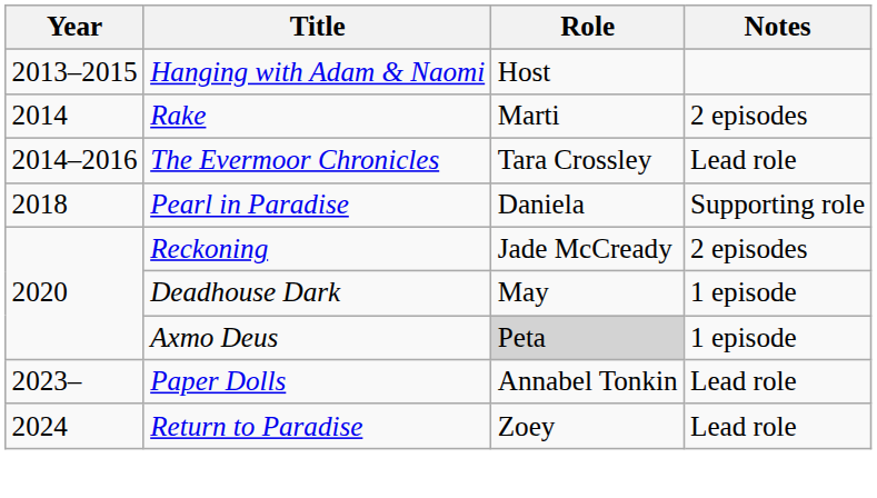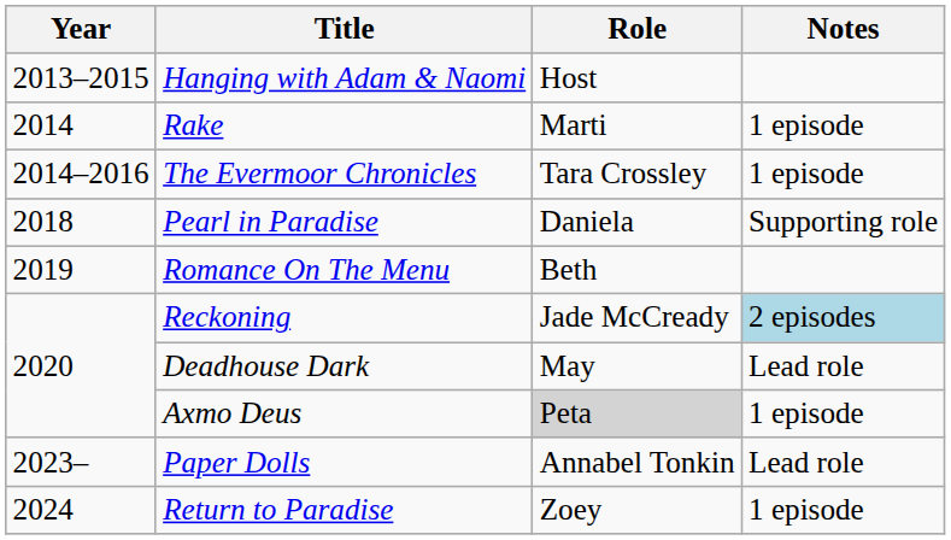 <table class="wikitable sortable">
 <tr>
 <th>Year</th>
 <th>Title</th>
 <th>Role</th>
 <th class="unsortable">Notes</th>
 </tr>
 <tr>
 <td>2013–2015</td>
 <td><em><a href='#'>Hanging with Adam & Naomi</a></em></td>
 <td>Host</td>
 <td></td>
 </tr>
 <tr>
 <td>2014</td>
 <td><em><a href='#'>Rake</a></em></td>
 <td>Marti</td>
-<td>2 episodes</td>
+<td>1 episode</td>
 </tr>
 <tr>
 <td>2014–2016</td>
 <td><em><a href='#'>The Evermoor Chronicles</a></em></td>
 <td>Tara Crossley</td>
-<td>Lead role</td>
+<td>1 episode</td>
 </tr>
 <tr>
 <td>2018</td>
 <td><em><a href='#'>Pearl in Paradise</a></em></td>
 <td>Daniela</td>
 <td>Supporting role</td>
 </tr>
 <tr>
+<td>2019</td>
+<td><em><a href='#'>Romance On The Menu</a></em></td>
+<td>Beth</td>
+<td></td>
+</tr>
+<tr>
 <td scope=row rowspan=3>2020</td>
 <td><em><a href='#'>Reckoning</a></em></td>
 <td>Jade McCready</td>
-<td>2 episodes</td>
+<td style="background: lightblue;">2 episodes</td>
 </tr>
 <tr>
 <td><em>Deadhouse Dark</em></td>
 <td>May</td>
-<td>1 episode</td>
+<td>Lead role</td>
 </tr>
 <tr>
 <td><em>Axmo Deus</em></td>
 <td style="background: lightgrey;">Peta</td>
 <td>1 episode</td>
 </tr>
 <tr>
 <td>2023–</td>
 <td><em><a href='#'>Paper Dolls</a></em></td>
 <td>Annabel Tonkin</td>
 <td>Lead role</td>
 </tr>
 <tr>
 <td>2024</td>
 <td><em><a href='#'>Return to Paradise</a></em></td>
 <td>Zoey</td>
-<td>Lead role</td>
+<td>1 episode</td>
 </tr>
 </table>
